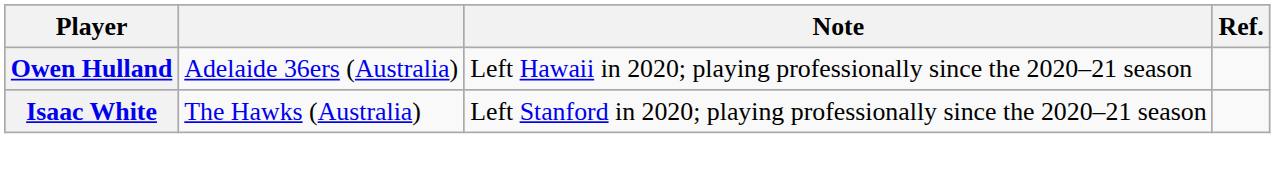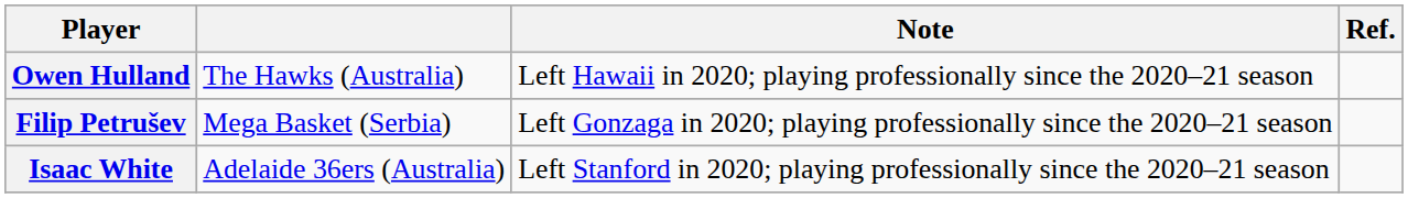 <table class="wikitable sortable plainrowheaders" style="text-align:left; font-size:95%">
 <tr>
 <th>Player</th>
 <th></th>
 <th class=unsortable>Note</th>
 <th class=unsortable>Ref.</th>
 </tr>
 <tr>
 <th scope="row"> <a href='#'>Owen Hulland</a></th>
-<td><a href='#'>Adelaide 36ers</a> (<a href='#'>Australia</a>)</td>
+<td><a href='#'>The Hawks</a> (<a href='#'>Australia</a>)</td>
 <td>Left <a href='#'>Hawaii</a> in 2020; playing professionally since the 2020–21 season</td>
 <td align=center></td>
 </tr>
 <tr>
+<th scope="row"> <a href='#'>Filip Petrušev</a></th>
+<td><a href='#'>Mega Basket</a> (<a href='#'>Serbia</a>)</td>
+<td>Left <a href='#'>Gonzaga</a> in 2020; playing professionally since the 2020–21 season</td>
+<td align=center></td>
+</tr>
+<tr>
 <th scope="row"> <a href='#'>Isaac White</a></th>
-<td><a href='#'>The Hawks</a> (<a href='#'>Australia</a>)</td>
+<td><a href='#'>Adelaide 36ers</a> (<a href='#'>Australia</a>)</td>
 <td>Left <a href='#'>Stanford</a> in 2020; playing professionally since the 2020–21 season</td>
 <td align=center></td>
 </tr>
 </table>
